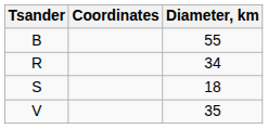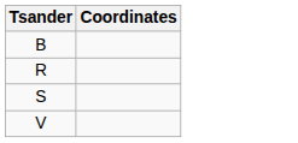 <table class="wikitable sortable" style="text-align:center">
 <tr>
 <th>Tsander</th>
 <th class="unsortable">Coordinates</th>
-<th>Diameter, km</th>
 </tr>
 <tr>
 <td>B</td>
 <td></td>
-<td>55</td>
 </tr>
 <tr>
 <td>R</td>
 <td></td>
-<td>34</td>
 </tr>
 <tr>
 <td>S</td>
 <td></td>
-<td>18</td>
 </tr>
 <tr>
 <td>V</td>
 <td></td>
-<td>35</td>
 </tr>
 </table>
